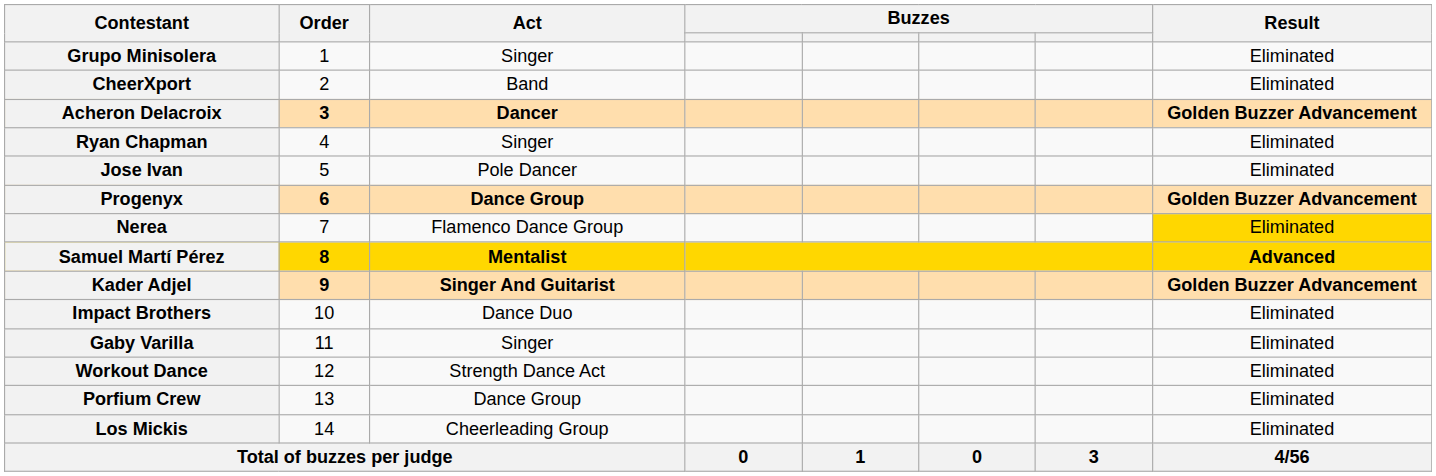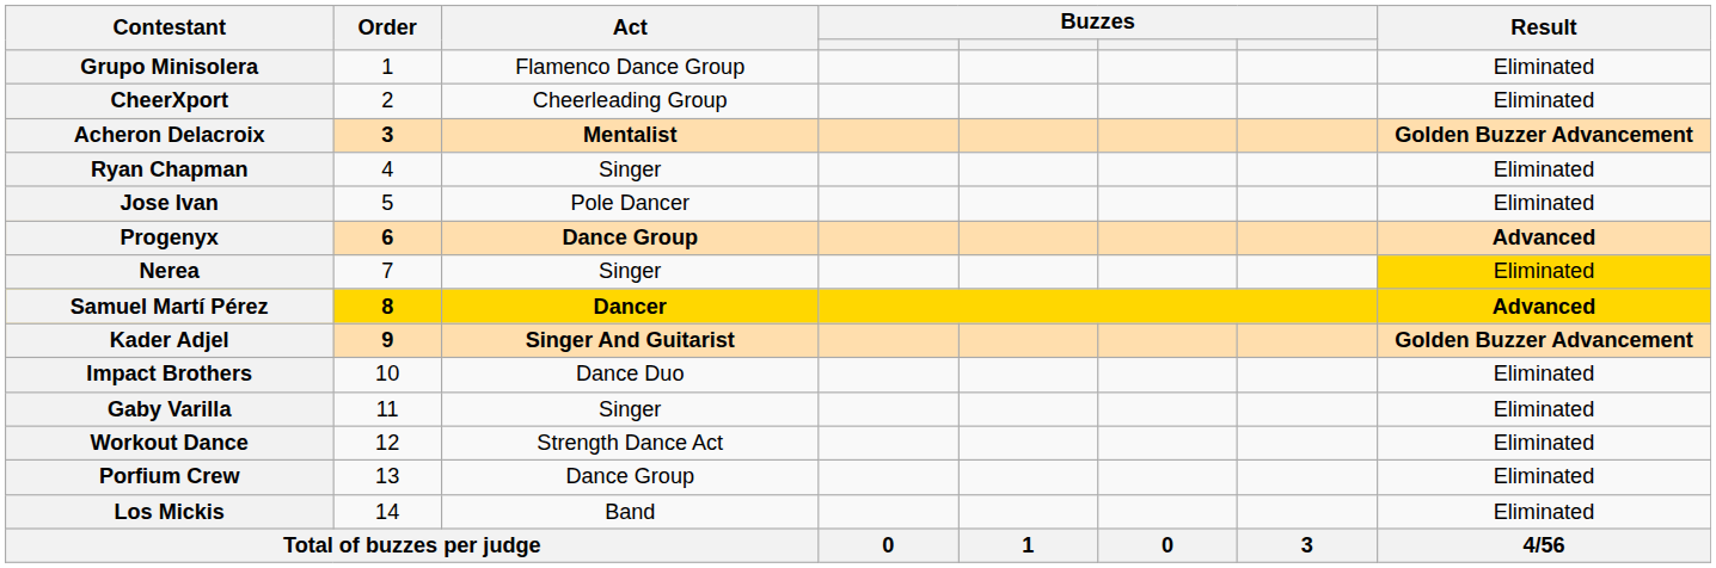 <table class="wikitable plainrowheaders" style="width:100%; text-align:center;">
 <tr>
 <th scope="col" rowspan="2" class="unsortable" style="width:15;">Contestant</th>
 <th scope="col" rowspan="2" style="width:3;">Order</th>
 <th scope="col" rowspan="2" class="unsortable" style="width:15;">Act</th>
 <th scope="col" colspan="4" class="unsortable" style="width:20;">Buzzes</th>
 <th scope="col" rowspan="2" style="width:15em;">Result</th>
 </tr>
 <tr>
 <th scope="col" style="width:6em;"></th>
 <th scope="col" style="width:6em;"></th>
 <th scope="col" style="width:6em;"></th>
 <th scope="col" style="width:6em;"></th>
 </tr>
 <tr>
 <th>Grupo Minisolera </th>
 <td>1</td>
-<td>Singer</td>
+<td>Flamenco Dance Group</td>
 <td></td>
 <td></td>
 <td></td>
 <td></td>
 <td>Eliminated</td>
 </tr>
 <tr>
 <th>CheerXport</th>
 <td>2</td>
-<td>Band</td>
+<td>Cheerleading Group</td>
 <td></td>
 <td></td>
 <td></td>
 <td></td>
 <td>Eliminated</td>
 </tr>
 <tr bgcolor="navajowhite">
 <th>Acheron Delacroix</th>
 <td><strong>3</strong></td>
-<td><strong>Dancer</strong></td>
+<td><strong>Mentalist</strong></td>
 <td></td>
 <td style="text-align:center;"></td>
 <td></td>
 <td style="text-align:center;"></td>
 <td><strong>Golden Buzzer Advancement</strong></td>
 </tr>
 <tr>
 <th>Ryan Chapman</th>
 <td>4</td>
 <td>Singer</td>
 <td></td>
 <td></td>
 <td></td>
 <td></td>
 <td>Eliminated</td>
 </tr>
 <tr>
 <th>Jose Ivan</th>
 <td>5</td>
 <td>Pole Dancer</td>
 <td></td>
 <td></td>
 <td></td>
 <td></td>
 <td>Eliminated</td>
 </tr>
 <tr bgcolor="navajowhite">
 <th>Progenyx </th>
 <td><strong>6</strong></td>
 <td><strong>Dance Group</strong></td>
 <td></td>
 <td></td>
 <td></td>
 <td></td>
-<td><strong>Golden Buzzer Advancement</strong></td>
+<td><strong>Advanced</strong></td>
 </tr>
 <tr>
 <th>Nerea</th>
 <td>7</td>
-<td>Flamenco Dance Group</td>
+<td>Singer</td>
 <td></td>
 <td></td>
 <td></td>
 <td></td>
 <td style="background: gold;">Eliminated</td>
 </tr>
 <tr bgcolor=gold>
 <th>Samuel Martí Pérez </th>
 <td><strong>8</strong></td>
-<td><strong>Mentalist</strong></td>
+<td><strong>Dancer</strong></td>
 <td colspan="4"></td>
 <td><strong>Advanced</strong></td>
 </tr>
 <tr bgcolor="navajowhite">
 <th>Kader Adjel</th>
 <td><strong>9</strong></td>
 <td><strong>Singer And Guitarist</strong></td>
 <td></td>
 <td></td>
 <td></td>
 <td></td>
 <td><strong>Golden Buzzer Advancement</strong></td>
 </tr>
 <tr>
 <th>Impact Brothers</th>
 <td>10</td>
 <td>Dance Duo</td>
 <td></td>
 <td></td>
 <td></td>
 <td style="text-align:center;"></td>
 <td>Eliminated</td>
 </tr>
 <tr>
 <th>Gaby Varilla </th>
 <td>11</td>
 <td>Singer</td>
 <td></td>
 <td></td>
 <td></td>
 <td></td>
 <td>Eliminated</td>
 </tr>
 <tr>
 <th>Workout Dance</th>
 <td>12</td>
 <td>Strength Dance Act</td>
 <td></td>
 <td></td>
 <td></td>
 <td></td>
 <td>Eliminated</td>
 </tr>
 <tr>
 <th>Porfium Crew</th>
 <td>13</td>
 <td>Dance Group</td>
 <td></td>
 <td></td>
 <td></td>
 <td style="text-align:center;"></td>
 <td>Eliminated</td>
 </tr>
 <tr>
 <th>Los Mickis</th>
 <td>14</td>
-<td>Cheerleading Group</td>
+<td>Band</td>
 <td></td>
 <td></td>
 <td></td>
 <td></td>
 <td>Eliminated</td>
 </tr>
 <tr>
 <th colspan="3">Total of buzzes per judge</th>
 <th>0</th>
 <th>1</th>
 <th>0</th>
 <th>3</th>
 <th>4/56</th>
 </tr>
 </table>
